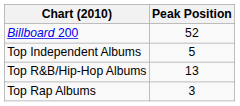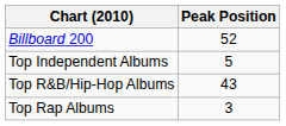 <table class="wikitable">
 <tr>
 <th align="center">Chart (2010)</th>
 <th align="center">Peak Position</th>
 </tr>
 <tr>
 <td><a href='#'><em>Billboard</em> 200</a></td>
 <td align="center">52</td>
 </tr>
 <tr>
 <td>Top Independent Albums</td>
 <td align="center">5</td>
 </tr>
 <tr>
 <td>Top R&B/Hip-Hop Albums</td>
-<td align="center">13</td>
+<td align="center">43</td>
 </tr>
 <tr>
 <td>Top Rap Albums</td>
 <td align="center">3</td>
 </tr>
 </table>
